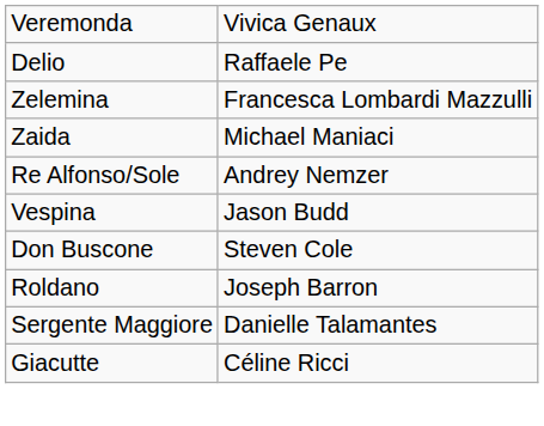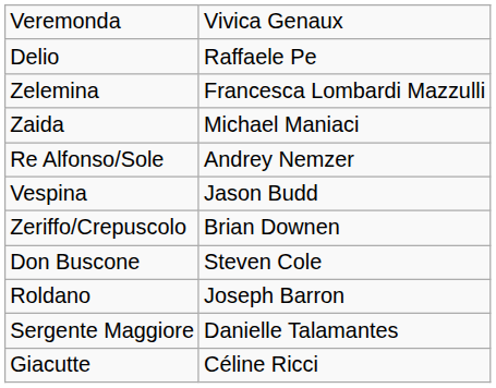 <table class="wikitable">
 <tr>
 <td>Veremonda</td>
 <td>Vivica Genaux</td>
 </tr>
 <tr>
 <td>Delio</td>
 <td>Raffaele Pe</td>
 </tr>
 <tr>
 <td>Zelemina</td>
 <td>Francesca Lombardi Mazzulli</td>
 </tr>
 <tr>
 <td>Zaida</td>
 <td>Michael Maniaci</td>
 </tr>
 <tr>
 <td>Re Alfonso/Sole</td>
 <td>Andrey Nemzer</td>
 </tr>
 <tr>
 <td>Vespina</td>
 <td>Jason Budd</td>
 </tr>
 <tr>
+<td>Zeriffo/Crepuscolo</td>
+<td>Brian Downen</td>
+</tr>
+<tr>
 <td>Don Buscone</td>
 <td>Steven Cole</td>
 </tr>
 <tr>
 <td>Roldano</td>
 <td>Joseph Barron</td>
 </tr>
 <tr>
 <td>Sergente Maggiore</td>
 <td>Danielle Talamantes</td>
 </tr>
 <tr>
 <td>Giacutte</td>
 <td>Céline Ricci</td>
 </tr>
 </table>
